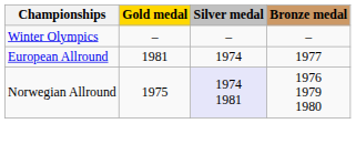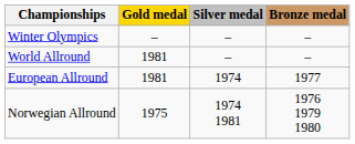 <table class="wikitable">
 <tr>
 <th>Championships</th>
 <td align=center bgcolor=gold><strong>Gold medal</strong></td>
 <td align=center bgcolor=silver><strong>Silver medal</strong></td>
 <td align=center bgcolor=cc9966><strong>Bronze medal</strong></td>
 </tr>
 <tr align="center">
 <td align="left"><a href='#'>Winter Olympics</a></td>
 <td>–</td>
 <td>–</td>
 <td>–</td>
 </tr>
 <tr align="center">
+<td align="left"><a href='#'>World Allround</a></td>
+<td>1981</td>
+<td>–</td>
+<td>–</td>
+</tr>
+<tr align="center">
 <td align="left"><a href='#'>European Allround</a></td>
 <td>1981</td>
 <td>1974</td>
 <td>1977</td>
 </tr>
 <tr align="center">
 <td align="left">Norwegian Allround</td>
 <td>1975</td>
-<td style="background: lavender;">1974 <br> 1981</td>
+<td>1974 <br> 1981</td>
 <td>1976 <br> 1979 <br> 1980</td>
 </tr>
 </table>
